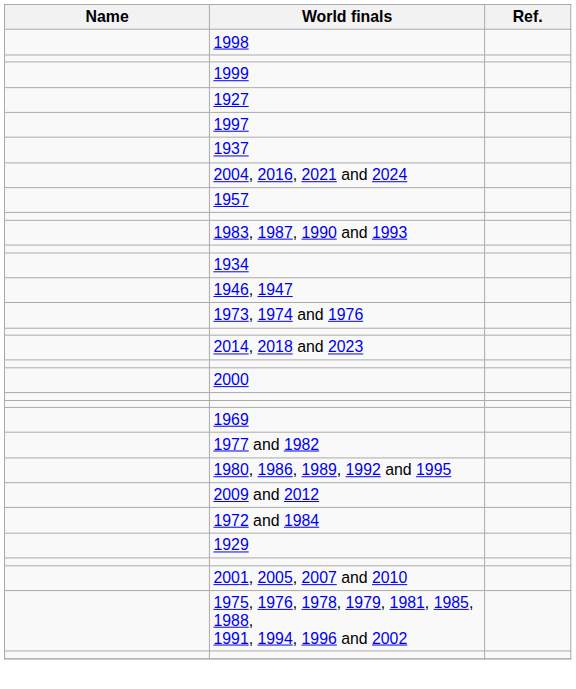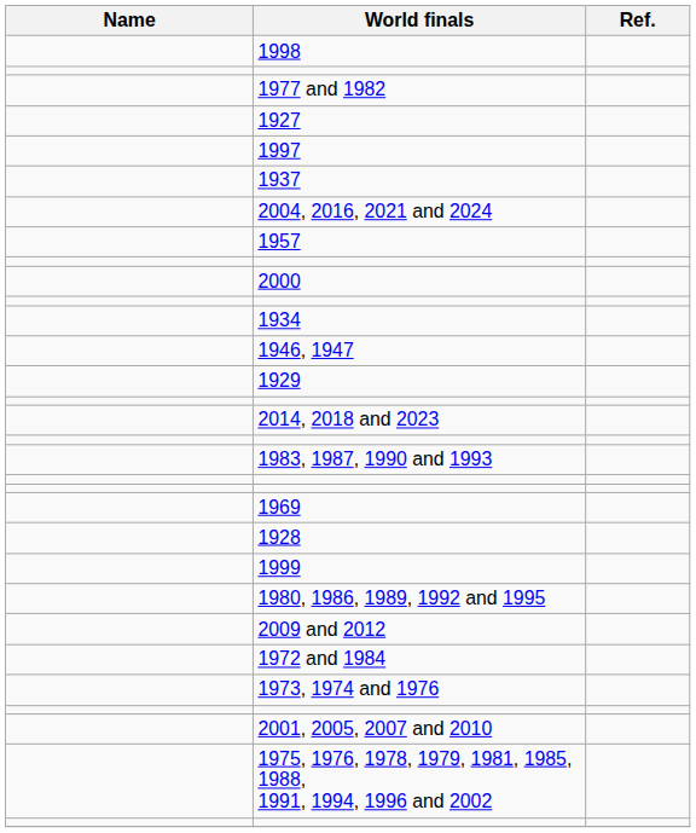 <table class="wikitable sortable sticky-header">
 <tr>
 <th scope="col" style="width: 200px;">Name</th>
 <th scope="col" style="width: 270px;">World finals</th>
 <th scope="col" style="width: 80px;" class="unsortable">Ref.</th>
 </tr>
 <tr>
 <td data-sort-value="Annandale, Lawrie"></td>
 <td data-sort-value=1998><a href='#'>1998</a></td>
 <td></td>
 </tr>
 <tr>
 <td data-sort-value="Bennett, Stuart"></td>
 <td data-sort-value=9999></td>
 <td></td>
 </tr>
 <tr>
-<td data-sort-value="Brinded, Colin"></td>
-<td data-sort-value=1999><a href='#'>1999</a></td>
+<td data-sort-value="Smyth, John"></td>
+<td data-sort-value=1982><a href='#'>1977</a> and <a href='#'>1982</a></td>
 <td></td>
 </tr>
 <tr>
 <td data-sort-value="Camkin, Bill"></td>
 <td data-sort-value=1927><a href='#'>1927</a></td>
 <td></td>
 </tr>
 <tr>
 <td data-sort-value="Chamberlain, Alan"></td>
 <td data-sort-value=1997><a href='#'>1997</a></td>
 <td></td>
 </tr>
 <tr>
 <td data-sort-value="Chambers, Charles"></td>
 <td data-sort-value=1937><a href='#'>1937</a></td>
 <td></td>
 </tr>
 <tr>
 <td data-sort-value="Collier, Paul"></td>
 <td data-sort-value=2021><a href='#'>2004</a>, <a href='#'>2016</a>, <a href='#'>2021</a> and <a href='#'>2024</a></td>
 <td></td>
 </tr>
 <tr>
 <td data-sort-value="De-Gruchy, S.A."></td>
 <td data-sort-value=1957><a href='#'>1957</a></td>
 <td></td>
 </tr>
 <tr>
 <td data-sort-value="Duncan, Bruce"></td>
 <td data-sort-value=9999></td>
 <td></td>
 </tr>
 <tr>
-<td data-sort-value="Ganley, Len"></td>
-<td data-sort-value=1993><a href='#'>1983</a>, <a href='#'>1987</a>, <a href='#'>1990</a> and <a href='#'>1993</a></td>
+<td data-sort-value="Newton, John"></td>
+<td data-sort-value=2000><a href='#'>2000</a></td>
 <td></td>
 </tr>
 <tr>
 <td data-sort-value="Lee, Sydney"></td>
 <td data-sort-value=9999></td>
 <td></td>
 </tr>
 <tr>
 <td data-sort-value="Leigh, Willie"></td>
 <td data-sort-value=1934><a href='#'>1934</a></td>
 <td></td>
 </tr>
 <tr>
 <td data-sort-value="Leng, T. B."></td>
 <td data-sort-value=1946><a href='#'>1946</a>, <a href='#'>1947</a></td>
 <td></td>
 </tr>
 <tr>
-<td data-sort-value="Timms, Bill"></td>
-<td data-sort-value=1976><a href='#'>1973</a>, <a href='#'>1974</a> and <a href='#'>1976</a></td>
+<td data-sort-value="Malkinson, W."></td>
+<td data-sort-value=1929><a href='#'>1929</a></td>
 <td></td>
 </tr>
 <tr>
 <td data-sort-value="Montalto, Michael"></td>
 <td data-sort-value=9999></td>
 <td></td>
 </tr>
 <tr>
 <td data-sort-value="Moore, Brendan"></td>
 <td data-sort-value=2023><a href='#'>2014</a>, <a href='#'>2018</a> and <a href='#'>2023</a></td>
 <td></td>
 </tr>
 <tr>
 <td data-sort-value="Murphy, Patricia"></td>
 <td data-sort-value=9999></td>
 <td></td>
 </tr>
 <tr>
-<td data-sort-value="Newton, John"></td>
-<td data-sort-value=2000><a href='#'>2000</a></td>
+<td data-sort-value="Ganley, Len"></td>
+<td data-sort-value=1993><a href='#'>1983</a>, <a href='#'>1987</a>, <a href='#'>1990</a> and <a href='#'>1993</a></td>
 <td></td>
 </tr>
 <tr>
 <td data-sort-value="Oomen, Johan"></td>
 <td data-sort-value=9999></td>
 <td></td>
 </tr>
 <tr>
 <td data-sort-value="Palmer, David"></td>
 <td data-sort-value=9999></td>
 <td></td>
 </tr>
 <tr>
 <td data-sort-value="Phillips, Harold"></td>
 <td data-sort-value=1969><a href='#'>1969</a></td>
 <td></td>
 </tr>
 <tr>
-<td data-sort-value="Smyth, John"></td>
-<td data-sort-value=1982><a href='#'>1977</a> and <a href='#'>1982</a></td>
+<td data-sort-value="Smith, Fred"></td>
+<td data-sort-value=1928><a href='#'>1928</a></td>
+<td></td>
+</tr>
+<tr>
+<td data-sort-value="Brinded, Colin"></td>
+<td data-sort-value=1999><a href='#'>1999</a></td>
 <td></td>
 </tr>
 <tr>
 <td data-sort-value="Street, John"></td>
 <td data-sort-value=1995><a href='#'>1980</a>, <a href='#'>1986</a>, <a href='#'>1989</a>, <a href='#'>1992</a> and <a href='#'>1995</a></td>
 <td></td>
 </tr>
 <tr>
 <td data-sort-value="Tabb, Michaela"></td>
 <td data-sort-value=2012><a href='#'>2009</a> and <a href='#'>2012</a></td>
 <td></td>
 </tr>
 <tr>
 <td data-sort-value="Thorpe, Jim"></td>
 <td data-sort-value=1984><a href='#'>1972</a> and <a href='#'>1984</a></td>
 <td></td>
 </tr>
 <tr>
-<td data-sort-value="Malkinson, W."></td>
-<td data-sort-value=1929><a href='#'>1929</a></td>
+<td data-sort-value="Timms, Bill"></td>
+<td data-sort-value=1976><a href='#'>1973</a>, <a href='#'>1974</a> and <a href='#'>1976</a></td>
 <td></td>
 </tr>
 <tr>
 <td data-sort-value="Webb, Martin"></td>
 <td data-sort-value=9999></td>
 <td></td>
 </tr>
 <tr>
 <td data-sort-value="Williams, Eirian"></td>
 <td data-sort-value=2010><a href='#'>2001</a>, <a href='#'>2005</a>, <a href='#'>2007</a> and <a href='#'>2010</a></td>
 <td></td>
 </tr>
 <tr>
 <td data-sort-value="Williams, John"></td>
 <td data-sort-value=2002><a href='#'>1975</a>, <a href='#'>1976</a>, <a href='#'>1978</a>, <a href='#'>1979</a>, <a href='#'>1981</a>, <a href='#'>1985</a>, <a href='#'>1988</a>,<br><a href='#'>1991</a>, <a href='#'>1994</a>, <a href='#'>1996</a> and <a href='#'>2002</a></td>
 <td></td>
 </tr>
 <tr>
 <td data-sort-value="Williamson, Peter"></td>
 <td data-sort-value=9999></td>
 <td></td>
 </tr>
 <tr>
 </tr>
 </table>
